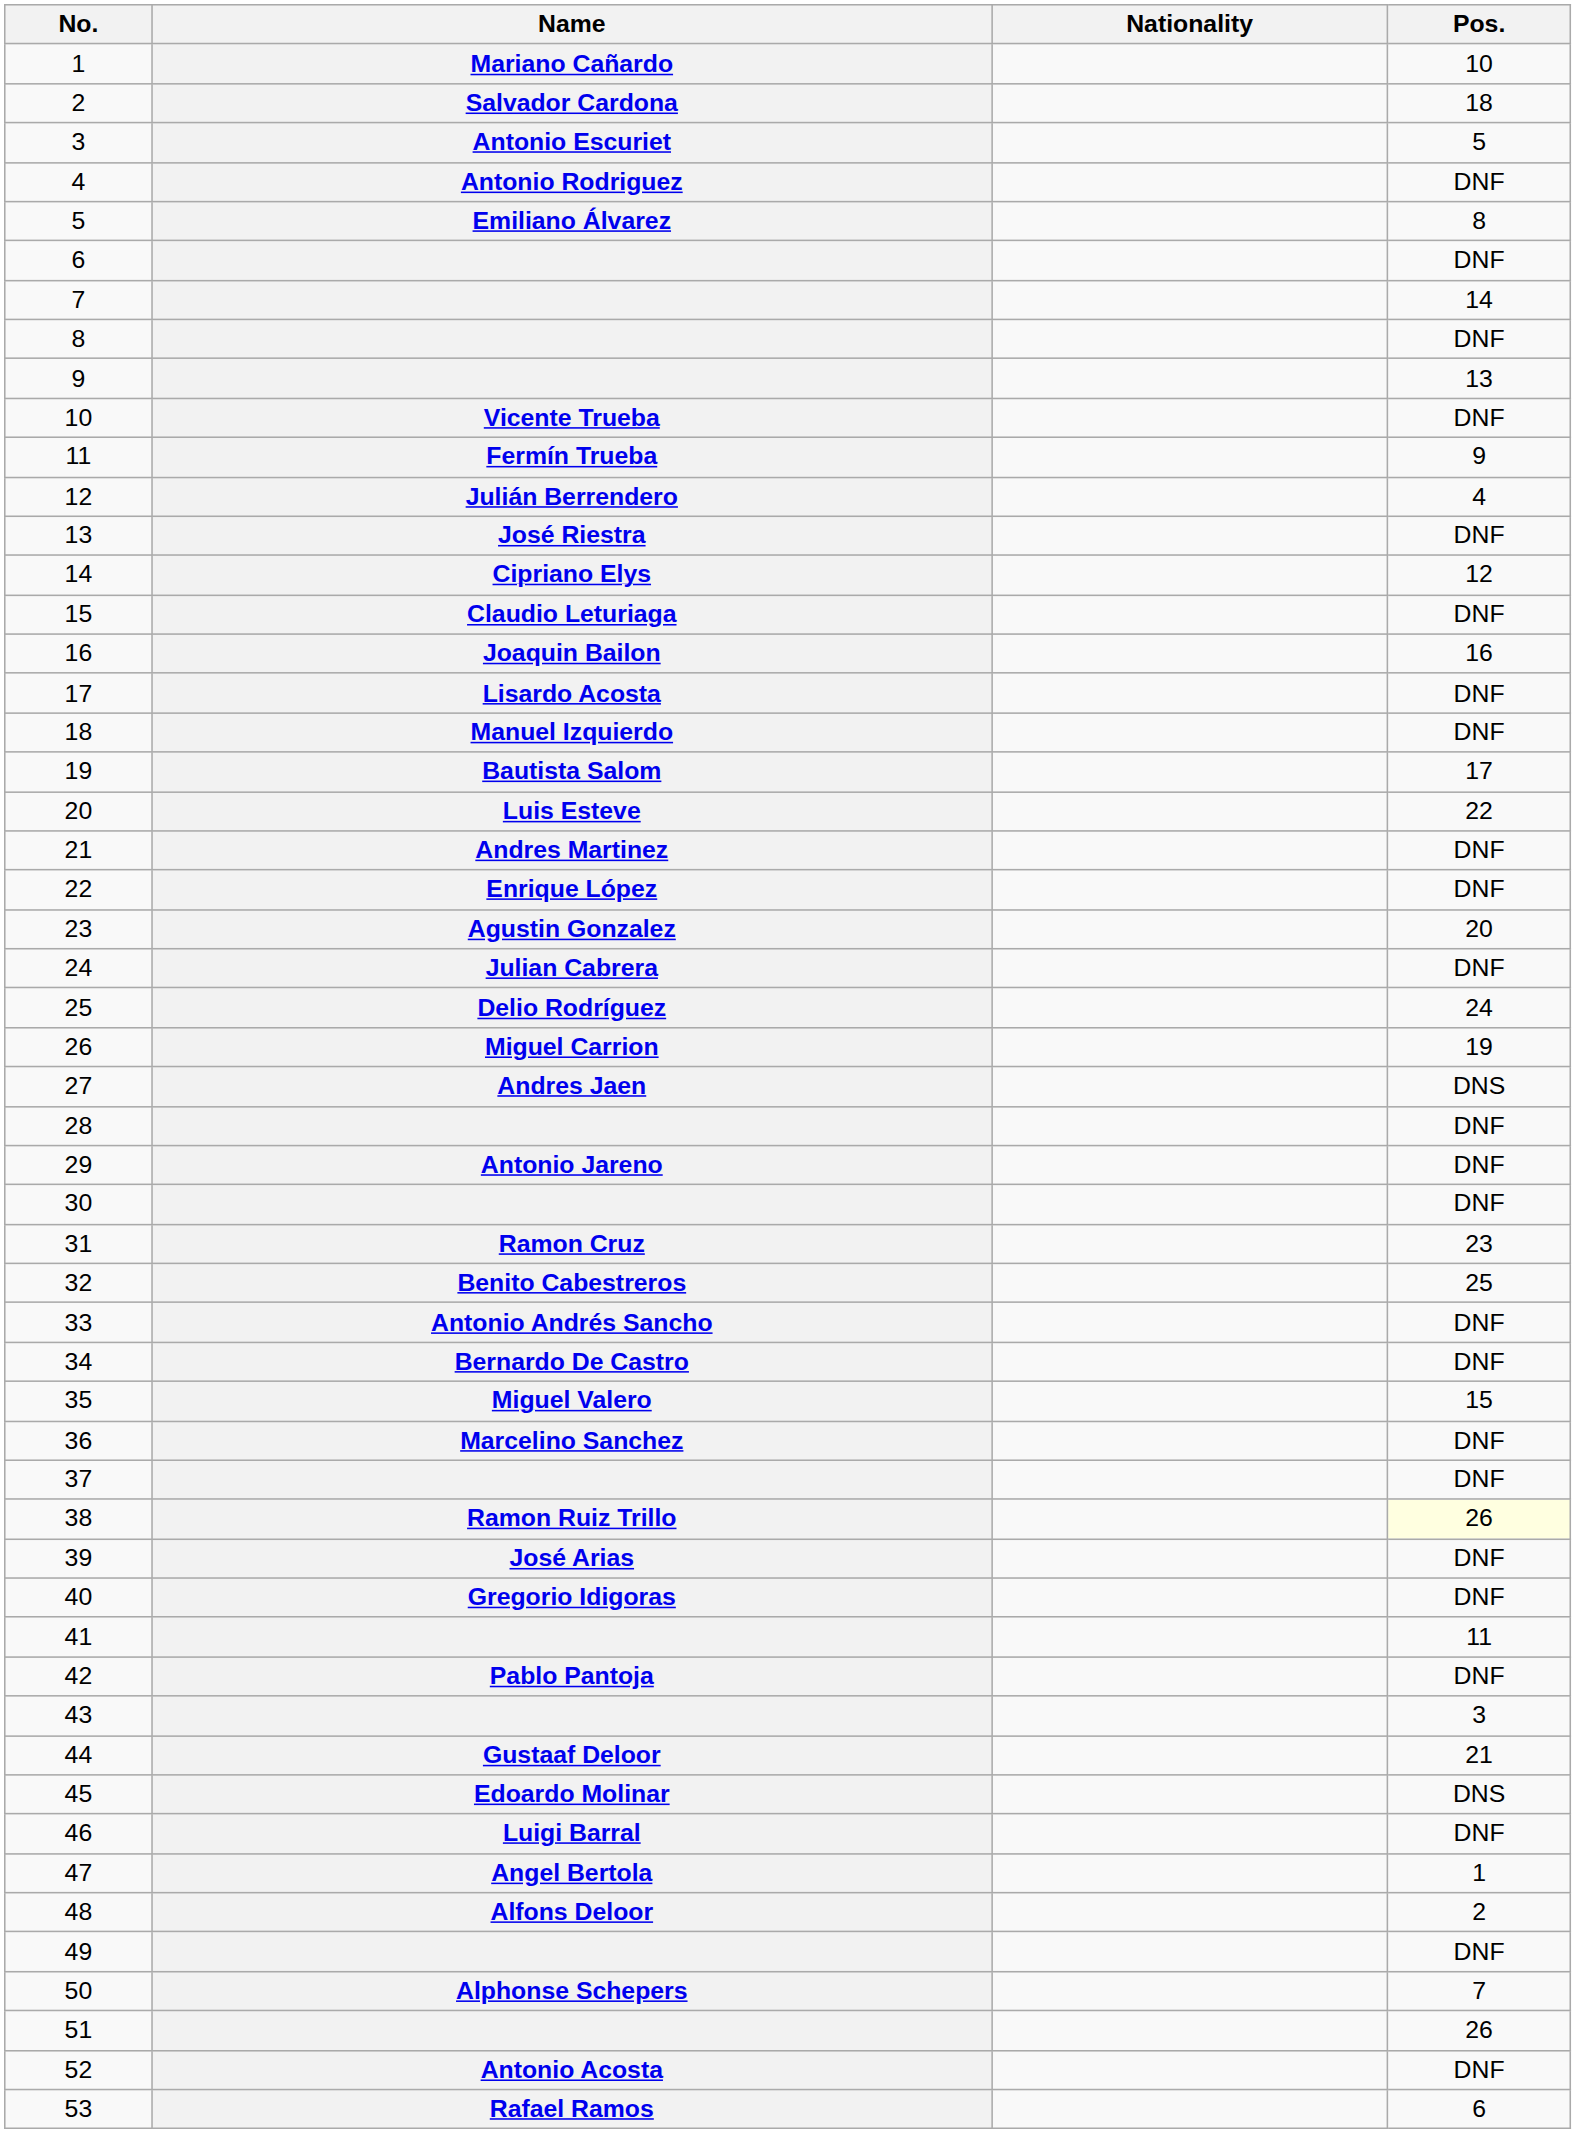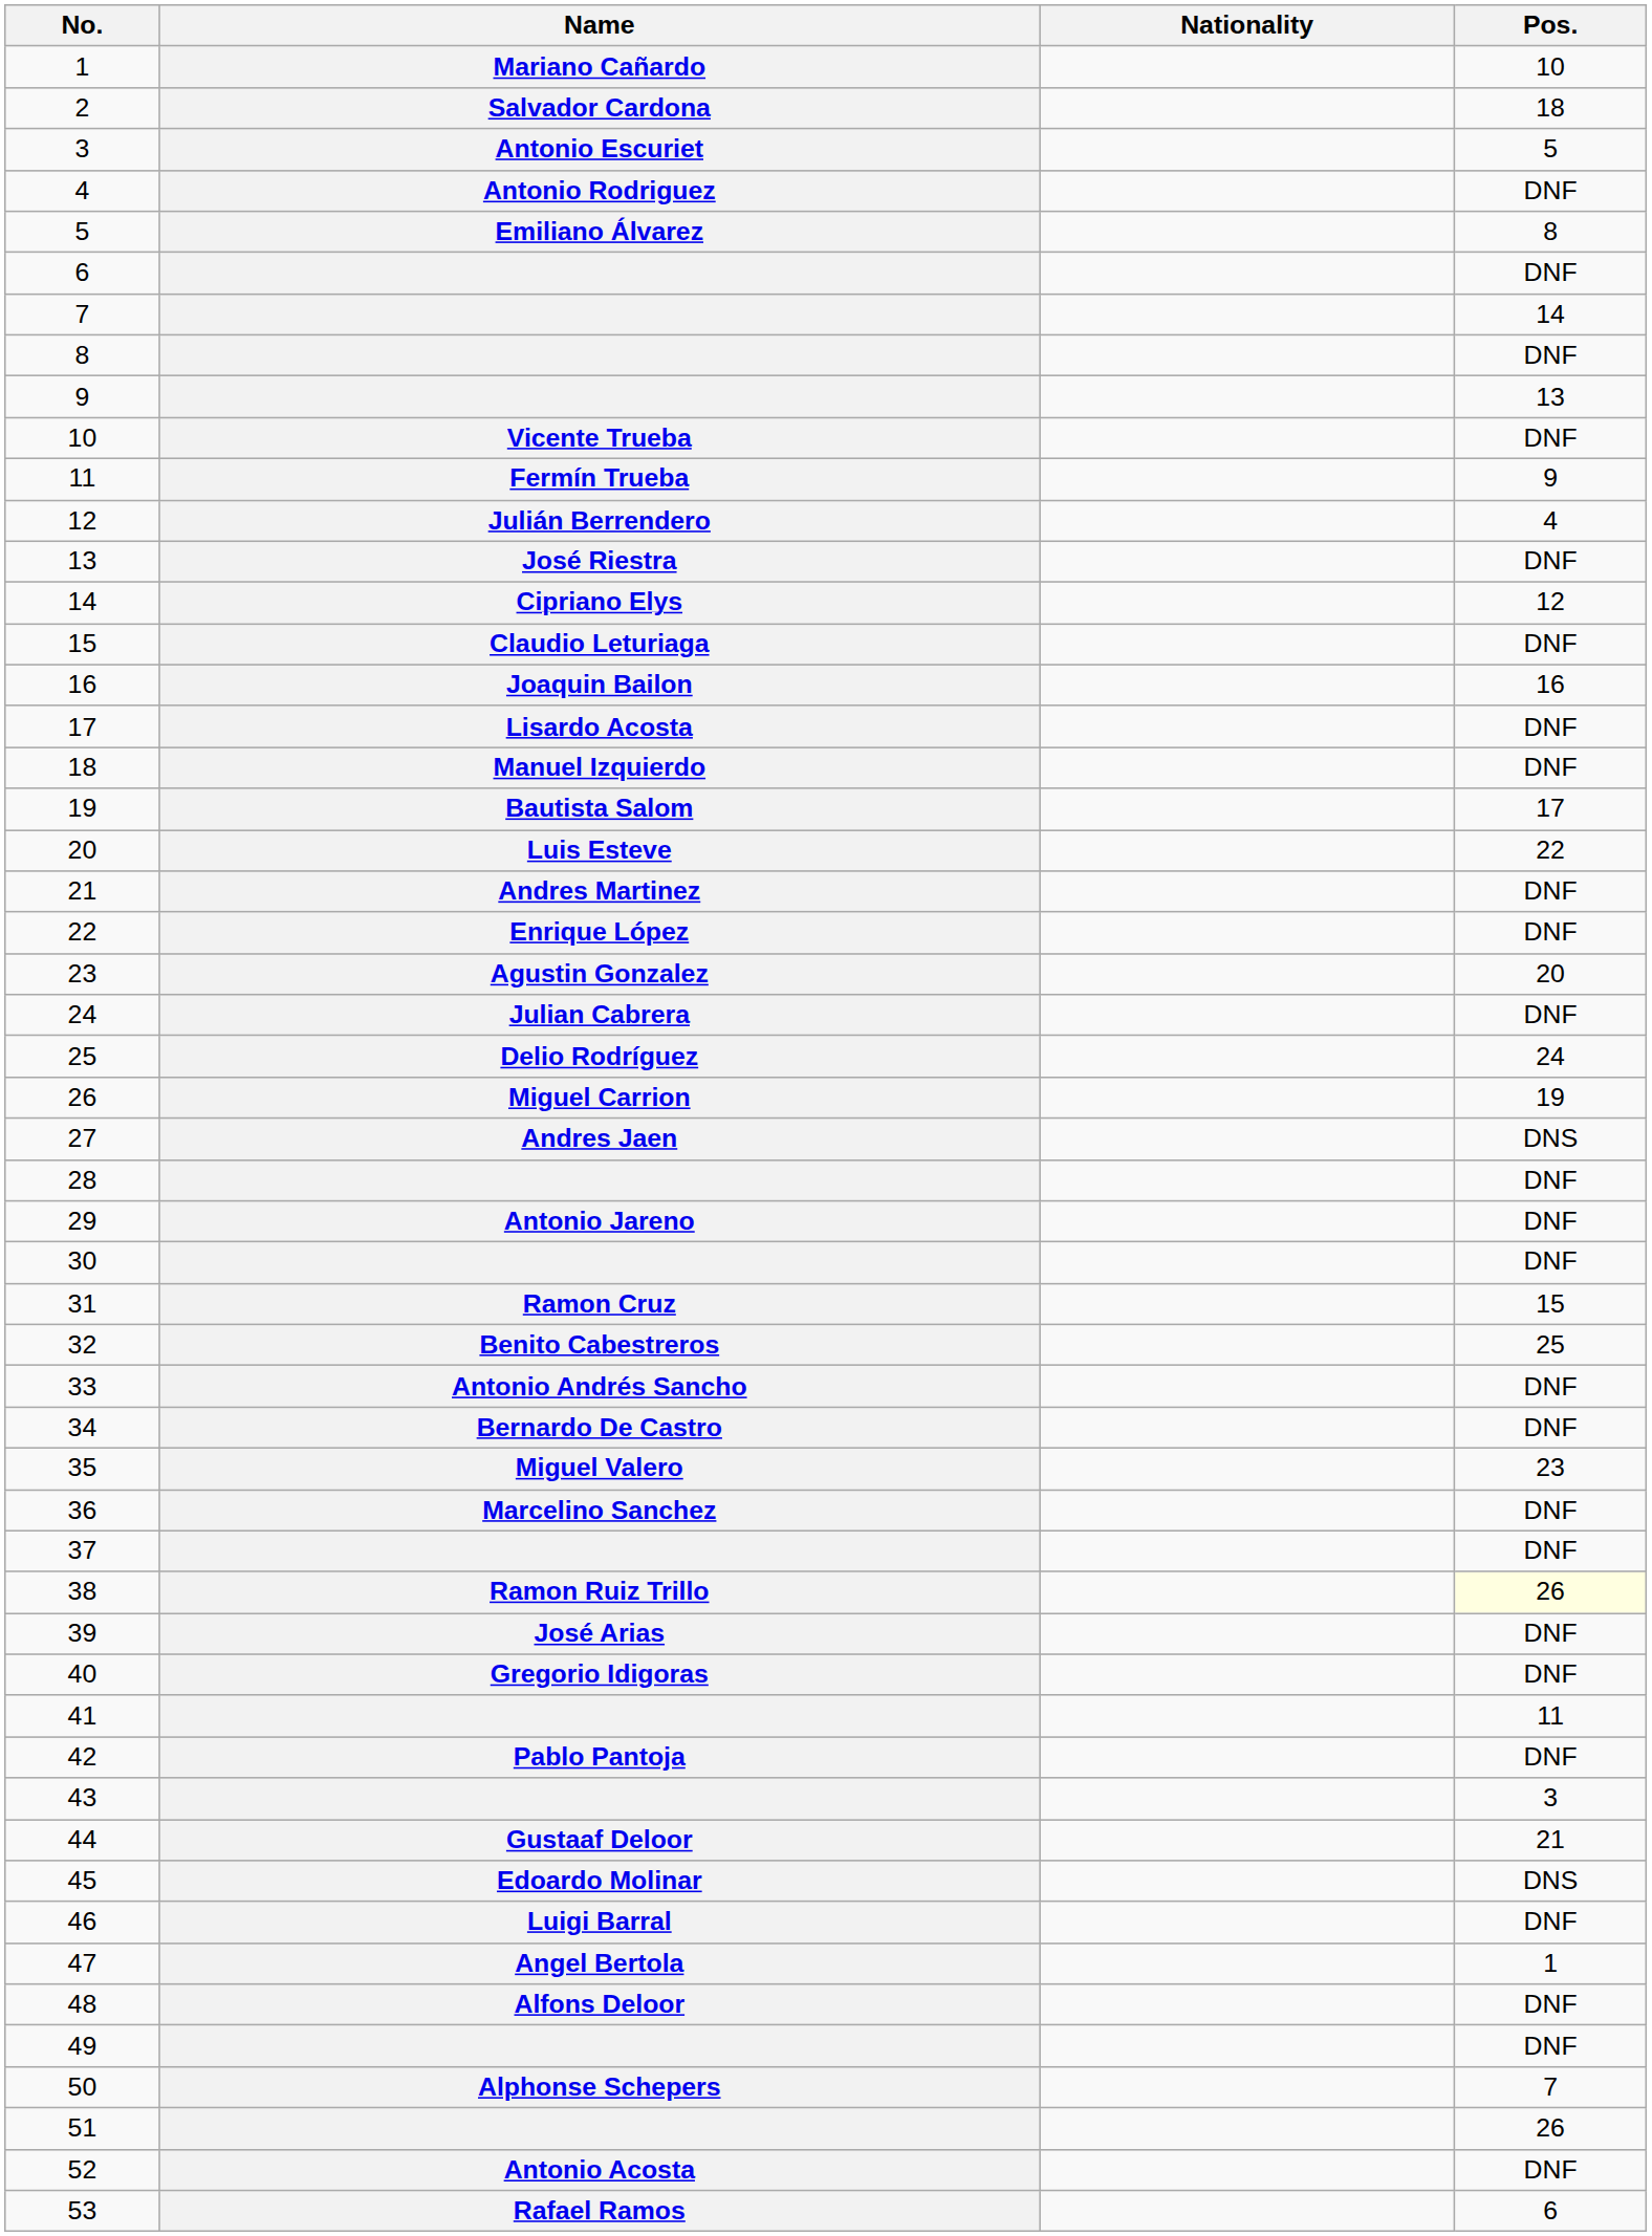 <table class="wikitable plainrowheaders sortable" style="width:80%">
 <tr>
 <th scope="col">No.</th>
 <th scope="col">Name</th>
 <th scope="col">Nationality</th>
 <th scope="col" data-sort-type="number">Pos.</th>
 </tr>
 <tr>
 <td style="text-align:center;">1</td>
 <th scope="row"><a href='#'>Mariano Cañardo</a></th>
 <td></td>
 <td style="text-align:center;">10</td>
 </tr>
 <tr>
 <td style="text-align:center;">2</td>
 <th scope="row"><a href='#'>Salvador Cardona</a></th>
 <td></td>
 <td style="text-align:center;">18</td>
 </tr>
 <tr>
 <td style="text-align:center;">3</td>
 <th scope="row"><a href='#'>Antonio Escuriet</a></th>
 <td></td>
 <td style="text-align:center;">5</td>
 </tr>
 <tr>
 <td style="text-align:center;">4</td>
 <th scope="row"><a href='#'>Antonio Rodriguez</a></th>
 <td></td>
 <td style="text-align:center;" data-sort-value="27">DNF</td>
 </tr>
 <tr>
 <td style="text-align:center;">5</td>
 <th scope="row"><a href='#'>Emiliano Álvarez</a></th>
 <td></td>
 <td style="text-align:center;">8</td>
 </tr>
 <tr>
 <td style="text-align:center;">6</td>
 <th scope="row"></th>
 <td></td>
 <td style="text-align:center;" data-sort-value="27">DNF</td>
 </tr>
 <tr>
 <td style="text-align:center;">7</td>
 <th scope="row"></th>
 <td></td>
 <td style="text-align:center;">14</td>
 </tr>
 <tr>
 <td style="text-align:center;">8</td>
 <th scope="row"></th>
 <td></td>
 <td style="text-align:center;" data-sort-value="27">DNF</td>
 </tr>
 <tr>
 <td style="text-align:center;">9</td>
 <th scope="row"></th>
 <td></td>
 <td style="text-align:center;">13</td>
 </tr>
 <tr>
 <td style="text-align:center;">10</td>
 <th scope="row"><a href='#'>Vicente Trueba</a></th>
 <td></td>
 <td style="text-align:center;" data-sort-value="27">DNF</td>
 </tr>
 <tr>
 <td style="text-align:center;">11</td>
 <th scope="row"><a href='#'>Fermín Trueba</a></th>
 <td></td>
 <td style="text-align:center;">9</td>
 </tr>
 <tr>
 <td style="text-align:center;">12</td>
 <th scope="row"><a href='#'>Julián Berrendero</a></th>
 <td></td>
 <td style="text-align:center;">4</td>
 </tr>
 <tr>
 <td style="text-align:center;">13</td>
 <th scope="row"><a href='#'>José Riestra</a></th>
 <td></td>
 <td style="text-align:center;" data-sort-value="27">DNF</td>
 </tr>
 <tr>
 <td style="text-align:center;">14</td>
 <th scope="row"><a href='#'>Cipriano Elys</a></th>
 <td></td>
 <td style="text-align:center;">12</td>
 </tr>
 <tr>
 <td style="text-align:center;">15</td>
 <th scope="row"><a href='#'>Claudio Leturiaga</a></th>
 <td></td>
 <td style="text-align:center;" data-sort-value="27">DNF</td>
 </tr>
 <tr>
 <td style="text-align:center;">16</td>
 <th scope="row"><a href='#'>Joaquin Bailon</a></th>
 <td></td>
 <td style="text-align:center;">16</td>
 </tr>
 <tr>
 <td style="text-align:center;">17</td>
 <th scope="row"><a href='#'>Lisardo Acosta</a></th>
 <td></td>
 <td style="text-align:center;" data-sort-value="27">DNF</td>
 </tr>
 <tr>
 <td style="text-align:center;">18</td>
 <th scope="row"><a href='#'>Manuel Izquierdo</a></th>
 <td></td>
 <td style="text-align:center;" data-sort-value="27">DNF</td>
 </tr>
 <tr>
 <td style="text-align:center;">19</td>
 <th scope="row"><a href='#'>Bautista Salom</a></th>
 <td></td>
 <td style="text-align:center;">17</td>
 </tr>
 <tr>
 <td style="text-align:center;">20</td>
 <th scope="row"><a href='#'>Luis Esteve</a></th>
 <td></td>
 <td style="text-align:center;">22</td>
 </tr>
 <tr>
 <td style="text-align:center;">21</td>
 <th scope="row"><a href='#'>Andres Martinez</a></th>
 <td></td>
 <td style="text-align:center;" data-sort-value="27">DNF</td>
 </tr>
 <tr>
 <td style="text-align:center;">22</td>
 <th scope="row"><a href='#'>Enrique López</a></th>
 <td></td>
 <td style="text-align:center;" data-sort-value="27">DNF</td>
 </tr>
 <tr>
 <td style="text-align:center;">23</td>
 <th scope="row"><a href='#'>Agustin Gonzalez</a></th>
 <td></td>
 <td style="text-align:center;">20</td>
 </tr>
 <tr>
 <td style="text-align:center;">24</td>
 <th scope="row"><a href='#'>Julian Cabrera</a></th>
 <td></td>
 <td style="text-align:center;" data-sort-value="27">DNF</td>
 </tr>
 <tr>
 <td style="text-align:center;">25</td>
 <th scope="row"><a href='#'>Delio Rodríguez</a></th>
 <td></td>
 <td style="text-align:center;">24</td>
 </tr>
 <tr>
 <td style="text-align:center;">26</td>
 <th scope="row"><a href='#'>Miguel Carrion</a></th>
 <td></td>
 <td style="text-align:center;">19</td>
 </tr>
 <tr>
 <td style="text-align:center;">27</td>
 <th scope="row"><a href='#'>Andres Jaen</a></th>
 <td></td>
 <td style="text-align:center;" data-sort-value="28">DNS</td>
 </tr>
 <tr>
 <td style="text-align:center;">28</td>
 <th scope="row"></th>
 <td></td>
 <td style="text-align:center;" data-sort-value="27">DNF</td>
 </tr>
 <tr>
 <td style="text-align:center;">29</td>
 <th scope="row"><a href='#'>Antonio Jareno</a></th>
 <td></td>
 <td style="text-align:center;" data-sort-value="27">DNF</td>
 </tr>
 <tr>
 <td style="text-align:center;">30</td>
 <th scope="row"></th>
 <td></td>
 <td style="text-align:center;" data-sort-value="27">DNF</td>
 </tr>
 <tr>
 <td style="text-align:center;">31</td>
 <th scope="row"><a href='#'>Ramon Cruz</a></th>
 <td></td>
-<td style="text-align:center;">23</td>
+<td style="text-align:center;">15</td>
 </tr>
 <tr>
 <td style="text-align:center;">32</td>
 <th scope="row"><a href='#'>Benito Cabestreros</a></th>
 <td></td>
 <td style="text-align:center;">25</td>
 </tr>
 <tr>
 <td style="text-align:center;">33</td>
 <th scope="row"><a href='#'>Antonio Andrés Sancho</a></th>
 <td></td>
 <td style="text-align:center;" data-sort-value="27">DNF</td>
 </tr>
 <tr>
 <td style="text-align:center;">34</td>
 <th scope="row"><a href='#'>Bernardo De Castro</a></th>
 <td></td>
 <td style="text-align:center;" data-sort-value="27">DNF</td>
 </tr>
 <tr>
 <td style="text-align:center;">35</td>
 <th scope="row"><a href='#'>Miguel Valero</a></th>
 <td></td>
-<td style="text-align:center;">15</td>
+<td style="text-align:center;">23</td>
 </tr>
 <tr>
 <td style="text-align:center;">36</td>
 <th scope="row"><a href='#'>Marcelino Sanchez</a></th>
 <td></td>
 <td style="text-align:center;" data-sort-value="27">DNF</td>
 </tr>
 <tr>
 <td style="text-align:center;">37</td>
 <th scope="row"></th>
 <td></td>
 <td style="text-align:center;" data-sort-value="27">DNF</td>
 </tr>
 <tr>
 <td style="text-align:center;">38</td>
 <th scope="row"><a href='#'>Ramon Ruiz Trillo</a></th>
 <td></td>
 <td style="background: lightyellow; text-align:center;">26</td>
 </tr>
 <tr>
 <td style="text-align:center;">39</td>
 <th scope="row"><a href='#'>José Arias</a></th>
 <td></td>
 <td style="text-align:center;" data-sort-value="27">DNF</td>
 </tr>
 <tr>
 <td style="text-align:center;">40</td>
 <th scope="row"><a href='#'>Gregorio Idigoras</a></th>
 <td></td>
 <td style="text-align:center;" data-sort-value="27">DNF</td>
 </tr>
 <tr>
 <td style="text-align:center;">41</td>
 <th scope="row"></th>
 <td></td>
 <td style="text-align:center;">11</td>
 </tr>
 <tr>
 <td style="text-align:center;">42</td>
 <th scope="row"><a href='#'>Pablo Pantoja</a></th>
 <td></td>
 <td style="text-align:center;" data-sort-value="27">DNF</td>
 </tr>
 <tr>
 <td style="text-align:center;">43</td>
 <th scope="row"></th>
 <td></td>
 <td style="text-align:center;">3</td>
 </tr>
 <tr>
 <td style="text-align:center;">44</td>
 <th scope="row"><a href='#'>Gustaaf Deloor</a></th>
 <td></td>
 <td style="text-align:center;">21</td>
 </tr>
 <tr>
 <td style="text-align:center;">45</td>
 <th scope="row"><a href='#'>Edoardo Molinar</a></th>
 <td></td>
 <td style="text-align:center;" data-sort-value="28">DNS</td>
 </tr>
 <tr>
 <td style="text-align:center;">46</td>
 <th scope="row"><a href='#'>Luigi Barral</a></th>
 <td></td>
 <td style="text-align:center;" data-sort-value="27">DNF</td>
 </tr>
 <tr>
 <td style="text-align:center;">47</td>
 <th scope="row"><a href='#'>Angel Bertola</a></th>
 <td></td>
 <td style="text-align:center;">1</td>
 </tr>
 <tr>
 <td style="text-align:center;">48</td>
 <th scope="row"><a href='#'>Alfons Deloor</a></th>
 <td></td>
-<td style="text-align:center;">2</td>
+<td style="text-align:center;" data-sort-value="27">DNF</td>
 </tr>
 <tr>
 <td style="text-align:center;">49</td>
 <th scope="row"></th>
 <td></td>
 <td style="text-align:center;" data-sort-value="27">DNF</td>
 </tr>
 <tr>
 <td style="text-align:center;">50</td>
 <th scope="row"><a href='#'>Alphonse Schepers</a></th>
 <td></td>
 <td style="text-align:center;">7</td>
 </tr>
 <tr>
 <td style="text-align:center;">51</td>
 <th scope="row"></th>
 <td></td>
 <td style="text-align:center;">26</td>
 </tr>
 <tr>
 <td style="text-align:center;">52</td>
 <th scope="row"><a href='#'>Antonio Acosta</a></th>
 <td></td>
 <td style="text-align:center;" data-sort-value="27">DNF</td>
 </tr>
 <tr>
 <td style="text-align:center;">53</td>
 <th scope="row"><a href='#'>Rafael Ramos</a></th>
 <td></td>
 <td style="text-align:center;">6</td>
 </tr>
 </table>
